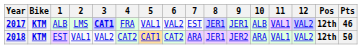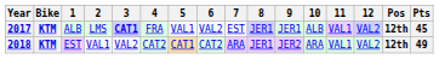 <table class="wikitable" style="text-align:center">
 <tr>
 <th>Year</th>
 <th>Bike</th>
 <th>1</th>
 <th>2</th>
 <th>3</th>
 <th>4</th>
 <th>5</th>
 <th>6</th>
 <th>7</th>
 <th>8</th>
 <th>9</th>
 <th>10</th>
 <th>11</th>
 <th>12</th>
 <th>Pos</th>
 <th>Pts</th>
 </tr>
 <tr>
 <th><a href='#'>2017</a></th>
 <th><a href='#'>KTM</a></th>
 <td style="background:#dfffdf;"><a href='#'>ALB</a><br></td>
 <td style="background:#dfffdf;"><a href='#'>LMS</a><br></td>
 <td style="background:#cfcfff;"><strong><a href='#'>CAT1</a><br></strong></td>
 <td style="background:#dfffdf;"><a href='#'>FRA</a><br></td>
 <td><a href='#'>VAL1</a></td>
 <td><a href='#'>VAL2</a></td>
 <td><a href='#'>EST</a></td>
 <td style="background:#cfcfff;"><a href='#'>JER1</a><br></td>
 <td style="background:#dfffdf;"><a href='#'>JER1</a><br></td>
 <td style="background:#dfffdf;"><a href='#'>ALB</a><br></td>
 <td style="background:#efcfff;"><a href='#'>VAL1</a><br></td>
 <td style="background:#cfcfff;"><a href='#'>VAL2</a><br></td>
 <th>12th</th>
-<th>46</th>
+<th>45</th>
 </tr>
 <tr>
 <th><a href='#'>2018</a></th>
 <th><a href='#'>KTM</a></th>
 <td style="background:#efcfff;"><a href='#'>EST</a><br></td>
 <td><a href='#'>VAL1</a></td>
 <td><a href='#'>VAL2</a></td>
 <td style="background:#dfffdf;"><a href='#'>CAT2</a><br></td>
 <td style="background:#ffdf9f;"><a href='#'>CAT1</a><br></td>
 <td style="background:#dfffdf;"><a href='#'>CAT2</a><br></td>
 <td style="background:#efcfff;"><a href='#'>ARA</a><br></td>
 <td style="background:#efcfff;"><a href='#'>JER1</a><br></td>
 <td style="background:#efcfff;"><a href='#'>JER2</a><br></td>
 <td style="background:#dfffdf;"><a href='#'>ARA</a><br></td>
 <td style="background:#dfffdf;"><a href='#'>VAL1</a><br></td>
 <td style="background:#dfffdf;"><a href='#'>VAL2</a><br></td>
 <th>12th</th>
-<th>50</th>
+<th>49</th>
 </tr>
 </table>
